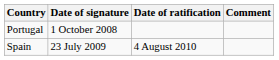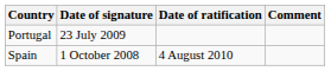 <table class="wikitable sortable">
 <tr>
 <th>Country</th>
 <th>Date of signature</th>
 <th>Date of ratification</th>
 <th>Comment</th>
 </tr>
 <tr>
 <td>Portugal</td>
-<td>1 October 2008</td>
+<td>23 July 2009</td>
 <td></td>
 <td></td>
 </tr>
 <tr>
 <td>Spain</td>
-<td>23 July 2009</td>
+<td>1 October 2008</td>
 <td>4 August 2010</td>
 <td></td>
 </tr>
 </table>
